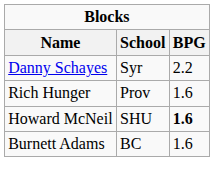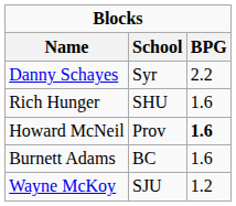 <table class="wikitable">
 <tr>
 <td colspan=3 style="text-align:center;"><strong>Blocks</strong></td>
 </tr>
 <tr>
 <th>Name</th>
 <th>School</th>
 <th>BPG</th>
 </tr>
 <tr>
 <td><a href='#'>Danny Schayes</a></td>
 <td>Syr</td>
 <td>2.2</td>
 </tr>
 <tr>
 <td>Rich Hunger</td>
-<td>Prov</td>
+<td>SHU</td>
 <td>1.6</td>
 </tr>
 <tr>
 <td>Howard McNeil</td>
-<td>SHU</td>
+<td>Prov</td>
 <td><strong>1.6</strong></td>
 </tr>
 <tr>
 <td>Burnett Adams</td>
 <td>BC</td>
 <td>1.6</td>
 </tr>
+<tr>
+<td><a href='#'>Wayne McKoy</a></td>
+<td>SJU</td>
+<td>1.2</td>
+</tr>
 </table>
